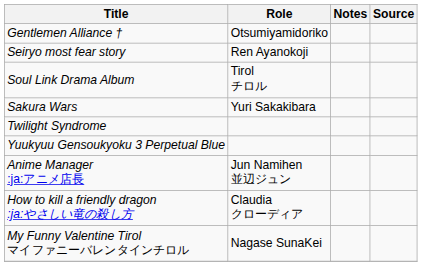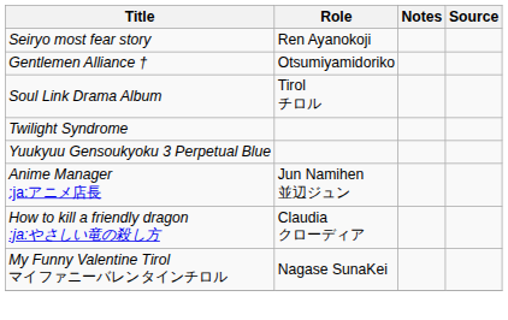 <table class="wikitable sortable plainrowheaders">
 <tr>
 <th>Title</th>
 <th>Role</th>
 <th class="unsortable">Notes</th>
 <th class="unsortable">Source</th>
 </tr>
 <tr>
+<td><em>Seiryo most fear story </em></td>
+<td>Ren Ayanokoji</td>
+<td></td>
+<td></td>
+</tr>
+<tr>
 <td><em>Gentlemen Alliance † </em></td>
 <td>Otsumiyamidoriko</td>
 <td></td>
 <td></td>
 </tr>
 <tr>
-<td><em>Seiryo most fear story </em></td>
-<td>Ren Ayanokoji</td>
-<td></td>
-<td></td>
-</tr>
-<tr>
 <td><em>Soul Link Drama Album </em></td>
 <td>Tirol<br>チロル</td>
-<td></td>
-<td></td>
-</tr>
-<tr>
-<td><em>Sakura Wars</em></td>
-<td>Yuri Sakakibara</td>
 <td></td>
 <td></td>
 </tr>
 <tr>
 <td><em>Twilight Syndrome</em></td>
 <td></td>
 <td></td>
 <td></td>
 </tr>
 <tr>
 <td><em>Yuukyuu Gensoukyoku 3 Perpetual Blue</em></td>
 <td></td>
 <td></td>
 <td></td>
 </tr>
 <tr>
 <td><em>Anime Manager</em><br><a href='#'>:ja:アニメ店長</a></td>
 <td>Jun Namihen<br>並辺ジュン</td>
 <td></td>
 <td></td>
 </tr>
 <tr>
 <td><em>How to kill a friendly dragon<br><a href='#'>:ja:やさしい竜の殺し方</a></em></td>
 <td>Claudia<br>クローディア</td>
 <td></td>
 <td></td>
 </tr>
 <tr>
 <td><em>My Funny Valentine Tirol</em><br>マイファニーバレンタインチロル</td>
 <td>Nagase SunaKei</td>
 <td></td>
 <td></td>
 </tr>
 <tr>
 </tr>
 </table>
